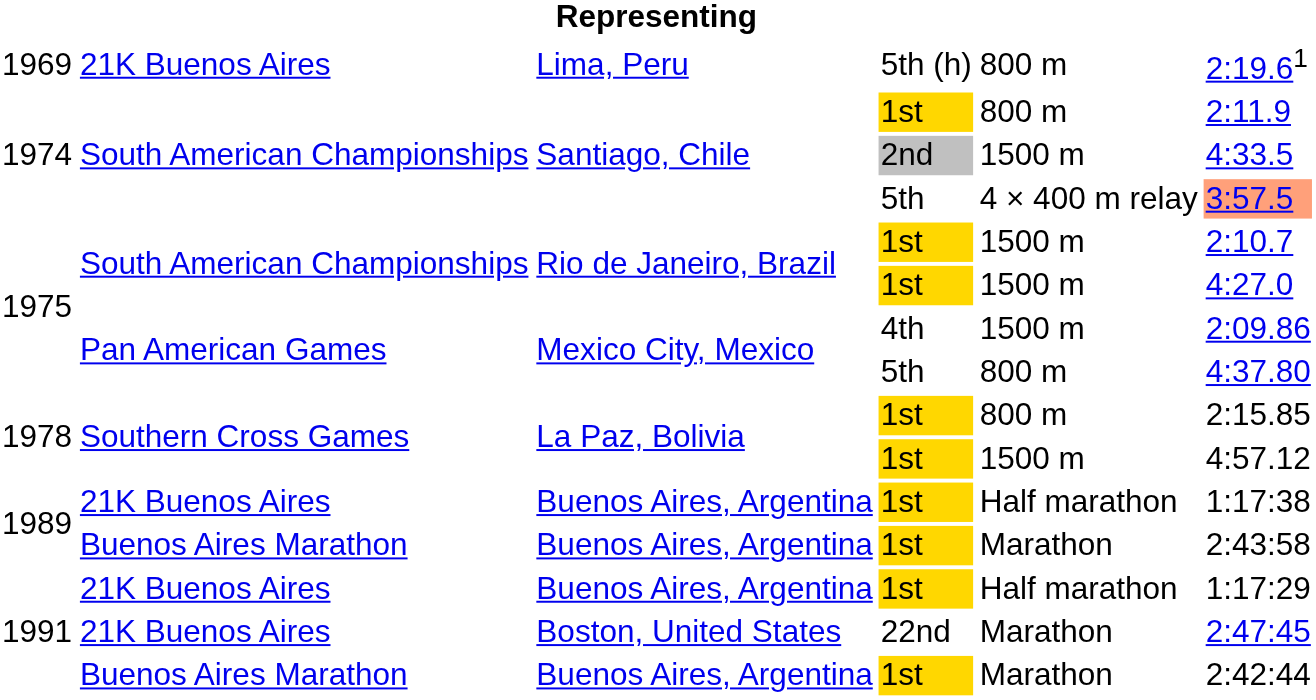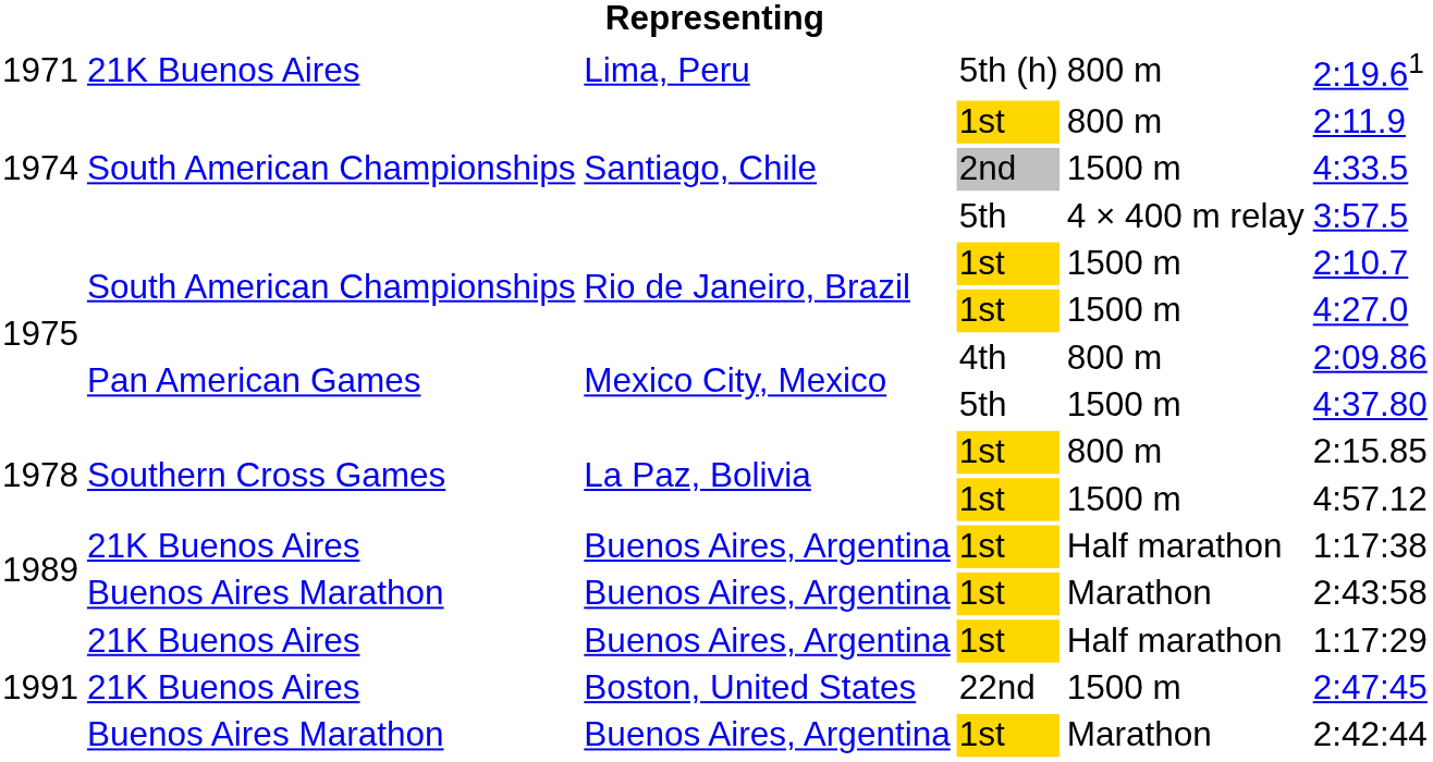 <table>
 <tr>
 <th colspan="6">Representing </th>
 </tr>
 <tr>
-<td>1969</td>
+<td>1971</td>
 <td><a href='#'>21K Buenos Aires</a></td>
 <td><a href='#'>Lima, Peru</a></td>
 <td>5th (h)</td>
 <td>800 m</td>
 <td><a href='#'>2:19.6</a><sup>1</sup></td>
 </tr>
 <tr>
 <td rowspan=3>1974</td>
 <td rowspan=3><a href='#'>South American Championships</a></td>
 <td rowspan=3><a href='#'>Santiago, Chile</a></td>
 <td bgcolor=gold>1st</td>
 <td>800 m</td>
 <td><a href='#'>2:11.9</a></td>
 </tr>
 <tr>
 <td bgcolor=silver>2nd</td>
 <td>1500 m</td>
 <td><a href='#'>4:33.5</a></td>
 </tr>
 <tr>
 <td>5th</td>
 <td>4 × 400 m relay</td>
-<td style="background: lightsalmon;"><a href='#'>3:57.5</a></td>
+<td><a href='#'>3:57.5</a></td>
 </tr>
 <tr>
 <td rowspan=4>1975</td>
 <td rowspan=2><a href='#'>South American Championships</a></td>
 <td rowspan=2><a href='#'>Rio de Janeiro, Brazil</a></td>
 <td bgcolor=gold>1st</td>
 <td>1500 m</td>
 <td><a href='#'>2:10.7</a></td>
 </tr>
 <tr>
 <td bgcolor=gold>1st</td>
 <td>1500 m</td>
 <td><a href='#'>4:27.0</a></td>
 </tr>
 <tr>
 <td rowspan=2><a href='#'>Pan American Games</a></td>
 <td rowspan=2><a href='#'>Mexico City, Mexico</a></td>
 <td>4th</td>
-<td>1500 m</td>
+<td>800 m</td>
 <td><a href='#'>2:09.86</a></td>
 </tr>
 <tr>
 <td>5th</td>
-<td>800 m</td>
+<td>1500 m</td>
 <td><a href='#'>4:37.80</a></td>
 </tr>
 <tr>
 <td rowspan=2>1978</td>
 <td rowspan=2><a href='#'>Southern Cross Games</a></td>
 <td rowspan=2><a href='#'>La Paz, Bolivia</a></td>
 <td bgcolor=gold>1st</td>
 <td>800 m</td>
 <td>2:15.85</td>
 </tr>
 <tr>
 <td bgcolor=gold>1st</td>
 <td>1500 m</td>
 <td>4:57.12</td>
 </tr>
 <tr>
 <td rowspan=2>1989</td>
 <td><a href='#'>21K Buenos Aires</a></td>
 <td><a href='#'>Buenos Aires, Argentina</a></td>
 <td bgcolor=gold>1st</td>
 <td>Half marathon</td>
 <td>1:17:38</td>
 </tr>
 <tr>
 <td><a href='#'>Buenos Aires Marathon</a></td>
 <td><a href='#'>Buenos Aires, Argentina</a></td>
 <td bgcolor=gold>1st</td>
 <td>Marathon</td>
 <td>2:43:58</td>
 </tr>
 <tr>
 <td rowspan=3>1991</td>
 <td><a href='#'>21K Buenos Aires</a></td>
 <td><a href='#'>Buenos Aires, Argentina</a></td>
 <td bgcolor=gold>1st</td>
 <td>Half marathon</td>
 <td>1:17:29</td>
 </tr>
 <tr>
 <td><a href='#'>21K Buenos Aires</a></td>
 <td><a href='#'>Boston, United States</a></td>
 <td>22nd</td>
-<td>Marathon</td>
+<td>1500 m</td>
 <td><a href='#'>2:47:45</a></td>
 </tr>
 <tr>
 <td><a href='#'>Buenos Aires Marathon</a></td>
 <td><a href='#'>Buenos Aires, Argentina</a></td>
 <td bgcolor=gold>1st</td>
 <td>Marathon</td>
 <td>2:42:44</td>
 </tr>
 </table>
